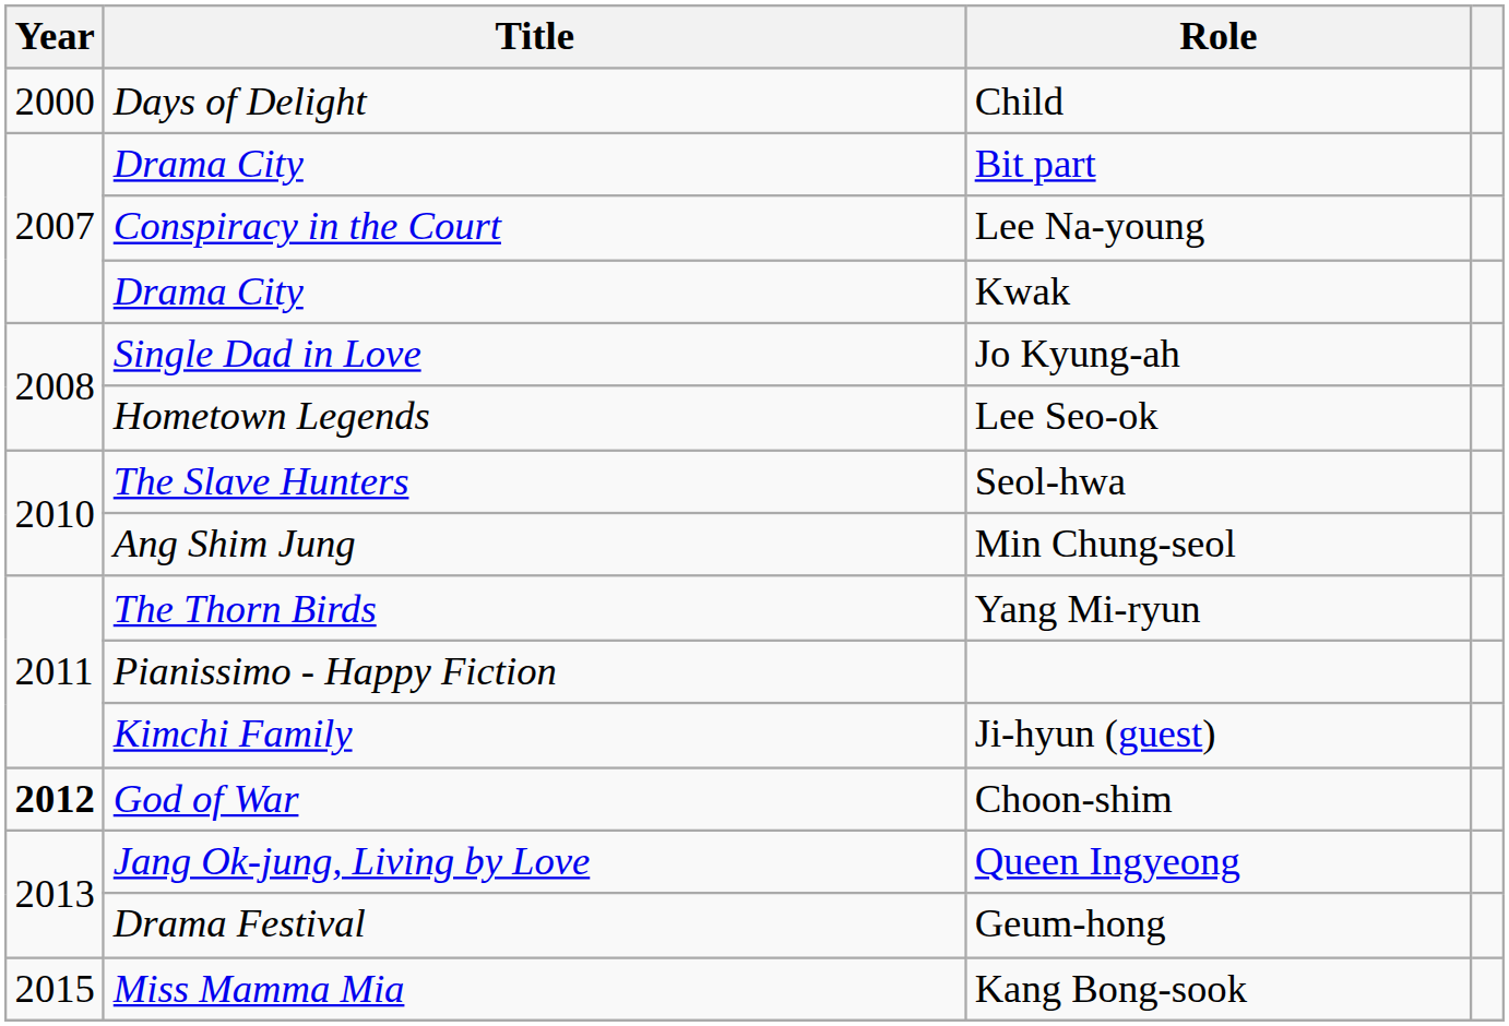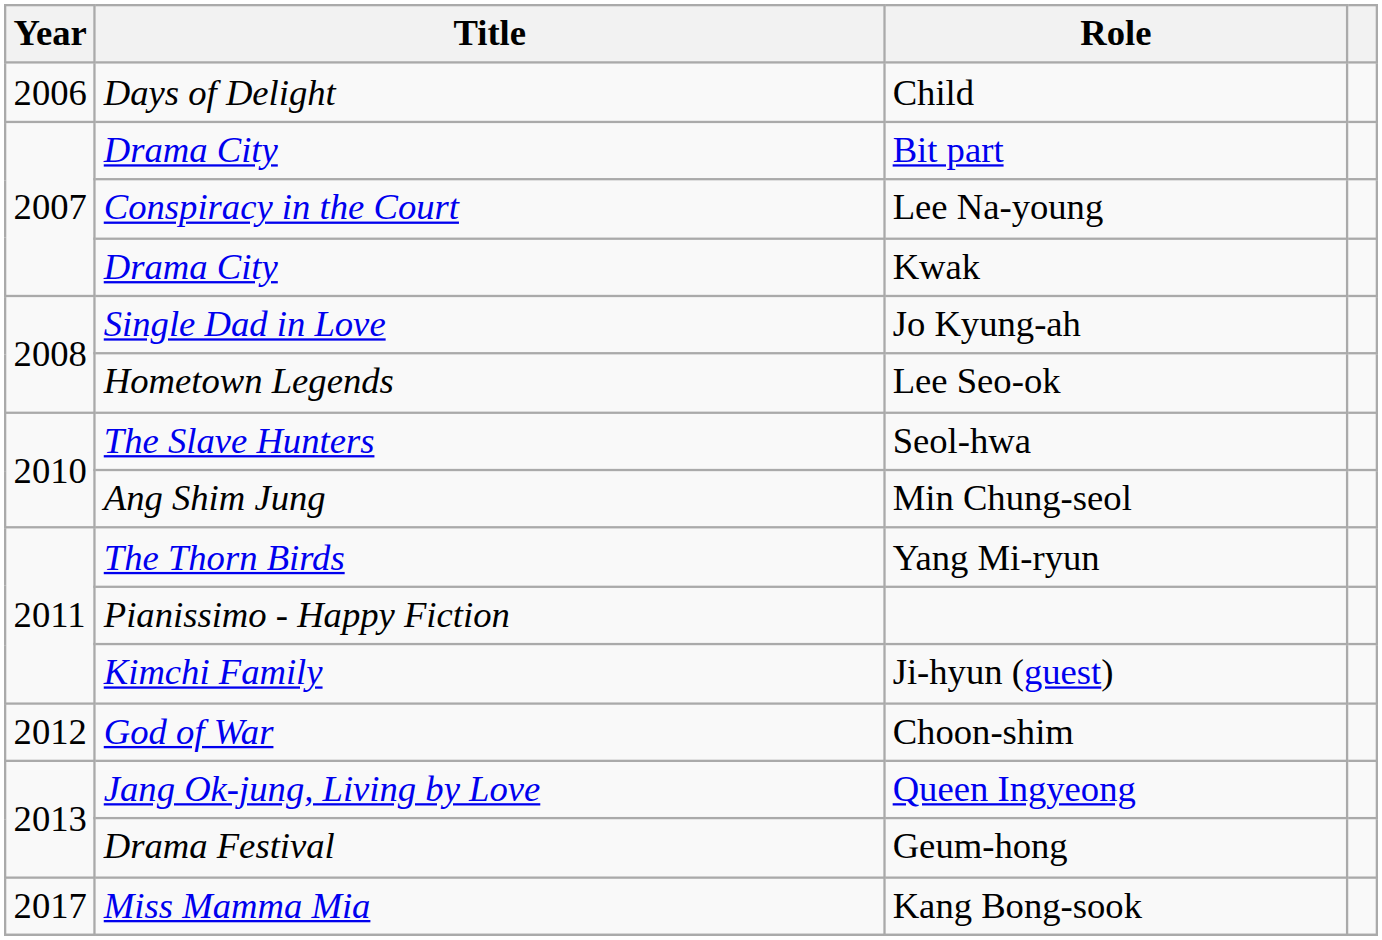 <table class="wikitable sortable" style="width:600px">
 <tr>
 <th width=10>Year</th>
 <th>Title</th>
 <th>Role</th>
 <th></th>
 </tr>
 <tr>
-<td>2000</td>
+<td>2006</td>
 <td><em>Days of Delight</em></td>
 <td>Child</td>
 <td></td>
 </tr>
 <tr>
 <td rowspan=3>2007</td>
 <td><em><a href='#'>Drama City</a></em></td>
 <td><a href='#'>Bit part</a></td>
 <td></td>
 </tr>
 <tr>
 <td><em><a href='#'>Conspiracy in the Court</a></em></td>
 <td>Lee Na-young</td>
 <td></td>
 </tr>
 <tr>
 <td><em><a href='#'>Drama City</a></em></td>
 <td>Kwak</td>
 <td></td>
 </tr>
 <tr>
 <td rowspan=2>2008</td>
 <td><em><a href='#'>Single Dad in Love</a></em></td>
 <td>Jo Kyung-ah</td>
 <td></td>
 </tr>
 <tr>
 <td><em>Hometown Legends</em></td>
 <td>Lee Seo-ok</td>
 <td></td>
 </tr>
 <tr>
 <td rowspan=2>2010</td>
 <td><em><a href='#'>The Slave Hunters</a></em></td>
 <td>Seol-hwa</td>
 <td></td>
 </tr>
 <tr>
 <td><em>Ang Shim Jung</em></td>
 <td>Min Chung-seol</td>
 <td></td>
 </tr>
 <tr>
 <td rowspan=3>2011</td>
 <td><em><a href='#'>The Thorn Birds</a></em></td>
 <td>Yang Mi-ryun</td>
 <td></td>
 </tr>
 <tr>
 <td><em>Pianissimo - Happy Fiction</em></td>
 <td></td>
 <td></td>
 </tr>
 <tr>
 <td><em><a href='#'>Kimchi Family</a></em></td>
 <td>Ji-hyun (<a href='#'>guest</a>)</td>
 <td></td>
 </tr>
 <tr>
-<td><strong>2012</strong></td>
+<td>2012</td>
 <td><em><a href='#'>God of War</a></em></td>
 <td>Choon-shim</td>
 <td></td>
 </tr>
 <tr>
 <td rowspan=2>2013</td>
 <td><em><a href='#'>Jang Ok-jung, Living by Love</a></em></td>
 <td><a href='#'>Queen Ingyeong</a></td>
 <td></td>
 </tr>
 <tr>
 <td><em>Drama Festival</em></td>
 <td>Geum-hong</td>
 <td></td>
 </tr>
 <tr>
-<td>2015</td>
+<td>2017</td>
 <td><em><a href='#'>Miss Mamma Mia</a></em></td>
 <td>Kang Bong-sook</td>
 <td></td>
 </tr>
 <tr>
 </tr>
 </table>
